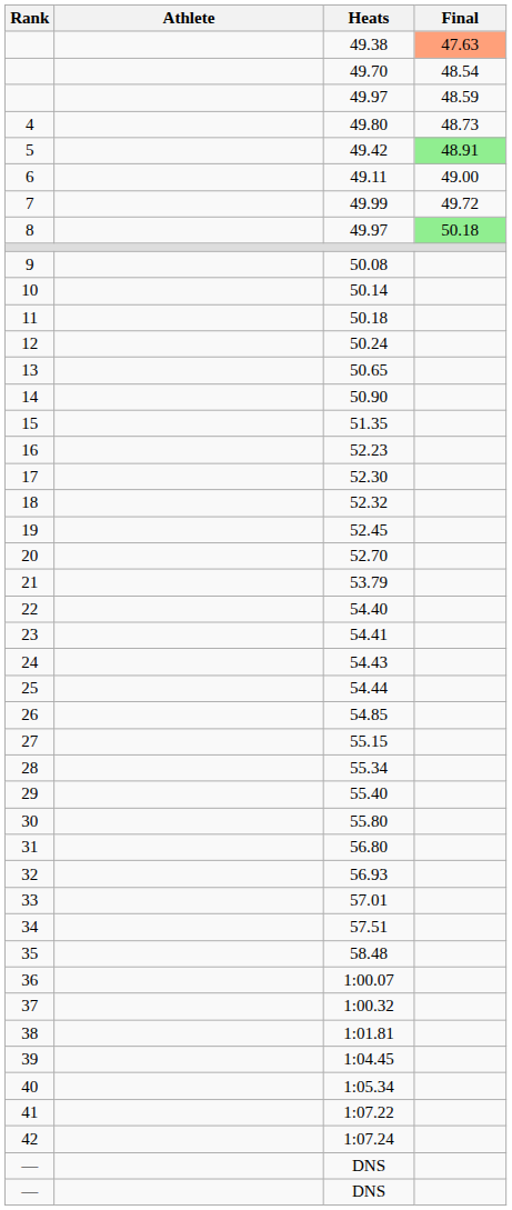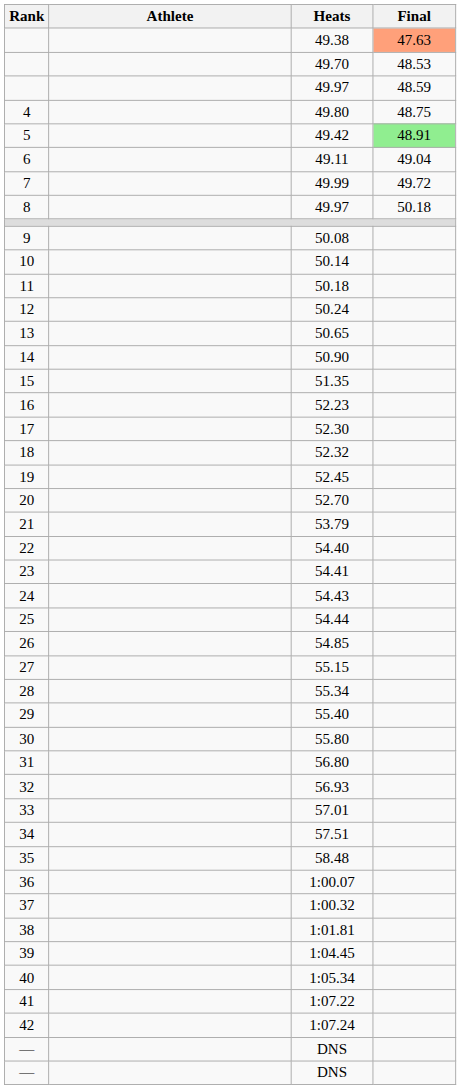 <table class=wikitable style="text-align:center">
 <tr>
 <th width=40>Rank</th>
 <th width=250>Athlete</th>
 <th width=80>Heats</th>
 <th width=80>Final</th>
 </tr>
 <tr>
 <td></td>
 <td align=left></td>
 <td>49.38</td>
 <td style="background: lightsalmon;">47.63</td>
 </tr>
 <tr>
 <td></td>
 <td align=left></td>
 <td>49.70</td>
-<td>48.54</td>
+<td>48.53</td>
 </tr>
 <tr>
 <td></td>
 <td align=left></td>
 <td>49.97</td>
 <td>48.59</td>
 </tr>
 <tr>
 <td>4</td>
 <td align=left></td>
 <td>49.80</td>
-<td>48.73</td>
+<td>48.75</td>
 </tr>
 <tr>
 <td>5</td>
 <td align=left></td>
 <td>49.42</td>
 <td style="background: lightgreen;">48.91</td>
 </tr>
 <tr>
 <td>6</td>
 <td align=left></td>
 <td>49.11</td>
-<td>49.00</td>
+<td>49.04</td>
 </tr>
 <tr>
 <td>7</td>
 <td align=left></td>
 <td>49.99</td>
 <td>49.72</td>
 </tr>
 <tr>
 <td>8</td>
 <td align=left></td>
 <td>49.97</td>
-<td style="background: lightgreen;">50.18</td>
+<td>50.18</td>
 </tr>
 <tr bgcolor=#DDDDDD>
 <td colspan=4></td>
 </tr>
 <tr>
 <td>9</td>
 <td align=left></td>
 <td>50.08</td>
 <td></td>
 </tr>
 <tr>
 <td>10</td>
 <td align=left></td>
 <td>50.14</td>
 <td></td>
 </tr>
 <tr>
 <td>11</td>
 <td align=left></td>
 <td>50.18</td>
 <td></td>
 </tr>
 <tr>
 <td>12</td>
 <td align=left></td>
 <td>50.24</td>
 <td></td>
 </tr>
 <tr>
 <td>13</td>
 <td align=left></td>
 <td>50.65</td>
 <td></td>
 </tr>
 <tr>
 <td>14</td>
 <td align=left></td>
 <td>50.90</td>
 <td></td>
 </tr>
 <tr>
 <td>15</td>
 <td align=left></td>
 <td>51.35</td>
 <td></td>
 </tr>
 <tr>
 <td>16</td>
 <td align=left></td>
 <td>52.23</td>
 <td></td>
 </tr>
 <tr>
 <td>17</td>
 <td align=left></td>
 <td>52.30</td>
 <td></td>
 </tr>
 <tr>
 <td>18</td>
 <td align=left></td>
 <td>52.32</td>
 <td></td>
 </tr>
 <tr>
 <td>19</td>
 <td align=left></td>
 <td>52.45</td>
 <td></td>
 </tr>
 <tr>
 <td>20</td>
 <td align=left></td>
 <td>52.70</td>
 <td></td>
 </tr>
 <tr>
 <td>21</td>
 <td align=left></td>
 <td>53.79</td>
 <td></td>
 </tr>
 <tr>
 <td>22</td>
 <td align=left></td>
 <td>54.40</td>
 <td></td>
 </tr>
 <tr>
 <td>23</td>
 <td align=left></td>
 <td>54.41</td>
 <td></td>
 </tr>
 <tr>
 <td>24</td>
 <td align=left></td>
 <td>54.43</td>
 <td></td>
 </tr>
 <tr>
 <td>25</td>
 <td align=left></td>
 <td>54.44</td>
 <td></td>
 </tr>
 <tr>
 <td>26</td>
 <td align=left></td>
 <td>54.85</td>
 <td></td>
 </tr>
 <tr>
 <td>27</td>
 <td align=left></td>
 <td>55.15</td>
 <td></td>
 </tr>
 <tr>
 <td>28</td>
 <td align=left></td>
 <td>55.34</td>
 <td></td>
 </tr>
 <tr>
 <td>29</td>
 <td align=left></td>
 <td>55.40</td>
 <td></td>
 </tr>
 <tr>
 <td>30</td>
 <td align=left></td>
 <td>55.80</td>
 <td></td>
 </tr>
 <tr>
 <td>31</td>
 <td align=left></td>
 <td>56.80</td>
 <td></td>
 </tr>
 <tr>
 <td>32</td>
 <td align=left></td>
 <td>56.93</td>
 <td></td>
 </tr>
 <tr>
 <td>33</td>
 <td align=left></td>
 <td>57.01</td>
 <td></td>
 </tr>
 <tr>
 <td>34</td>
 <td align=left></td>
 <td>57.51</td>
 <td></td>
 </tr>
 <tr>
 <td>35</td>
 <td align=left></td>
 <td>58.48</td>
 <td></td>
 </tr>
 <tr>
 <td>36</td>
 <td align=left></td>
 <td>1:00.07</td>
 <td></td>
 </tr>
 <tr>
 <td>37</td>
 <td align=left></td>
 <td>1:00.32</td>
 <td></td>
 </tr>
 <tr>
 <td>38</td>
 <td align=left></td>
 <td>1:01.81</td>
 <td></td>
 </tr>
 <tr>
 <td>39</td>
 <td align=left></td>
 <td>1:04.45</td>
 <td></td>
 </tr>
 <tr>
 <td>40</td>
 <td align=left></td>
 <td>1:05.34</td>
 <td></td>
 </tr>
 <tr>
 <td>41</td>
 <td align=left></td>
 <td>1:07.22</td>
 <td></td>
 </tr>
 <tr>
 <td>42</td>
 <td align=left></td>
 <td>1:07.24</td>
 <td></td>
 </tr>
 <tr>
 <td>—</td>
 <td align=left></td>
 <td>DNS</td>
 <td></td>
 </tr>
 <tr>
 <td>—</td>
 <td align=left></td>
 <td>DNS</td>
 <td></td>
 </tr>
 </table>
